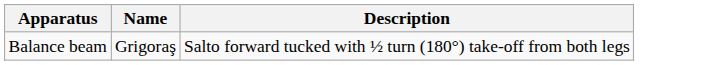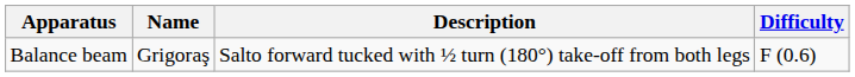 <table class="wikitable">
 <tr>
 <th>Apparatus</th>
 <th>Name</th>
 <th>Description</th>
+<th><a href='#'>Difficulty</a></th>
 </tr>
 <tr>
 <td>Balance beam</td>
 <td>Grigoraş</td>
 <td>Salto forward tucked with ½ turn (180°) take-off from both legs</td>
+<td>F (0.6)</td>
 </tr>
 </table>
